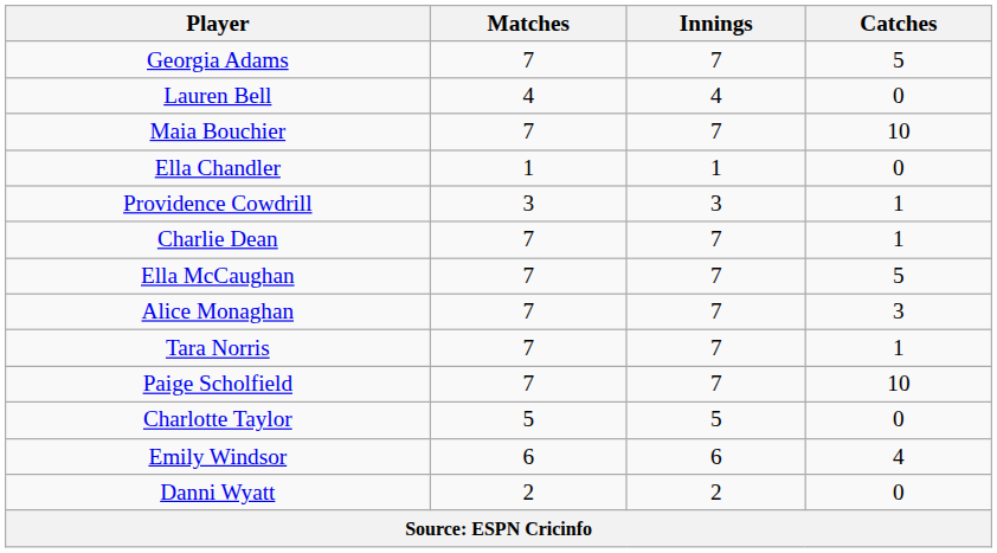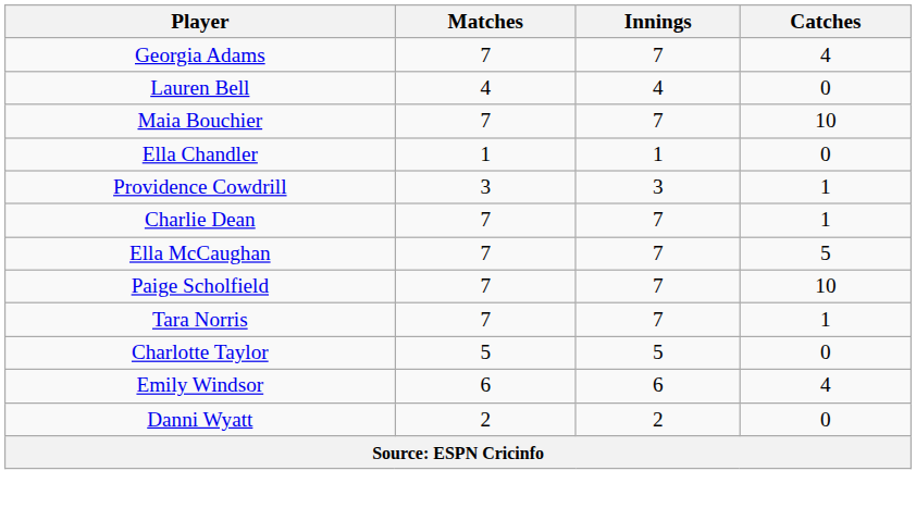 <table class="wikitable" style="text-align:center; width:55%;">
 <tr>
 <th>Player</th>
 <th>Matches</th>
 <th>Innings</th>
 <th>Catches</th>
 </tr>
 <tr>
 <td><a href='#'>Georgia Adams</a></td>
 <td>7</td>
 <td>7</td>
-<td>5</td>
+<td>4</td>
 </tr>
 <tr>
 <td><a href='#'>Lauren Bell</a></td>
 <td>4</td>
 <td>4</td>
 <td>0</td>
 </tr>
 <tr>
 <td><a href='#'>Maia Bouchier</a></td>
 <td>7</td>
 <td>7</td>
 <td>10</td>
 </tr>
 <tr>
 <td><a href='#'>Ella Chandler</a></td>
 <td>1</td>
 <td>1</td>
 <td>0</td>
 </tr>
 <tr>
 <td><a href='#'>Providence Cowdrill</a></td>
 <td>3</td>
 <td>3</td>
 <td>1</td>
 </tr>
 <tr>
 <td><a href='#'>Charlie Dean</a></td>
 <td>7</td>
 <td>7</td>
 <td>1</td>
 </tr>
 <tr>
 <td><a href='#'>Ella McCaughan</a></td>
 <td>7</td>
 <td>7</td>
 <td>5</td>
 </tr>
 <tr>
-<td><a href='#'>Alice Monaghan</a></td>
+<td><a href='#'>Paige Scholfield</a></td>
 <td>7</td>
 <td>7</td>
-<td>3</td>
+<td>10</td>
 </tr>
 <tr>
 <td><a href='#'>Tara Norris</a></td>
 <td>7</td>
 <td>7</td>
 <td>1</td>
-</tr>
-<tr>
-<td><a href='#'>Paige Scholfield</a></td>
-<td>7</td>
-<td>7</td>
-<td>10</td>
 </tr>
 <tr>
 <td><a href='#'>Charlotte Taylor</a></td>
 <td>5</td>
 <td>5</td>
 <td>0</td>
 </tr>
 <tr>
 <td><a href='#'>Emily Windsor</a></td>
 <td>6</td>
 <td>6</td>
 <td>4</td>
 </tr>
 <tr>
 <td><a href='#'>Danni Wyatt</a></td>
 <td>2</td>
 <td>2</td>
 <td>0</td>
 </tr>
 <tr>
 <th colspan="4"><small>Source: ESPN Cricinfo </small></th>
 </tr>
 </table>
